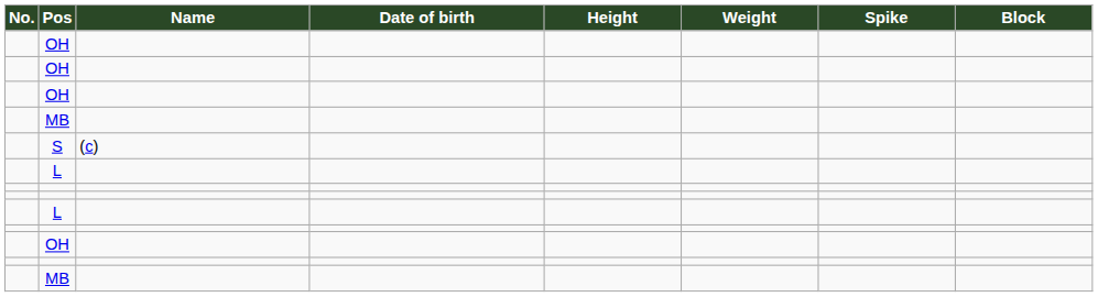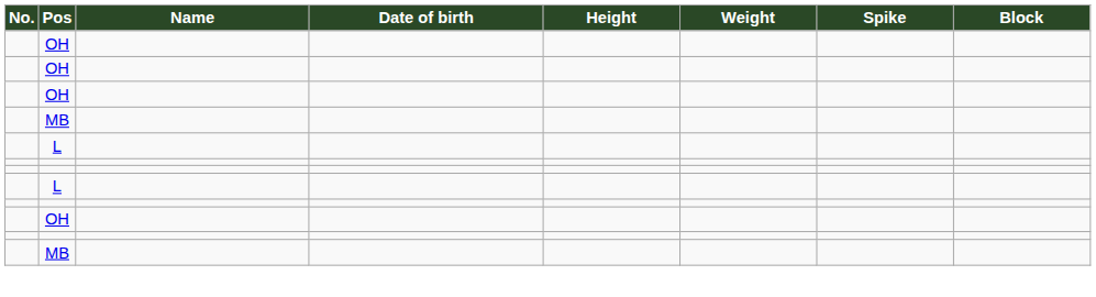 <table class="wikitable sortable" style="font-size:90%; text-align:center;">
 <tr>
 <th style="background:#2A4826; color:white;">No.</th>
 <th style="background:#2A4826; color:white;">Pos</th>
 <th style="width:14em; background:#2A4826; color:white;">Name</th>
 <th style="width:14em; background:#2A4826; color:white;">Date of birth</th>
 <th style="width:8em; background:#2A4826; color:white;">Height</th>
 <th style="width:8em; background:#2A4826; color:white;">Weight</th>
 <th style="width:8em; background:#2A4826; color:white;">Spike</th>
 <th style="width:8em; background:#2A4826; color:white;">Block</th>
 </tr>
 <tr>
 <td></td>
 <td><a href='#'>OH</a></td>
 <td align=left></td>
 <td align=right></td>
 <td></td>
 <td></td>
 <td></td>
 <td></td>
 </tr>
 <tr>
 <td></td>
 <td><a href='#'>OH</a></td>
 <td align=left></td>
 <td align=right></td>
 <td></td>
 <td></td>
 <td></td>
 <td></td>
 </tr>
 <tr>
 <td></td>
 <td><a href='#'>OH</a></td>
 <td align=left></td>
 <td align=right></td>
 <td></td>
 <td></td>
 <td></td>
 <td></td>
 </tr>
 <tr>
 <td></td>
 <td><a href='#'>MB</a></td>
 <td align=left></td>
-<td align=right></td>
-<td></td>
-<td></td>
-<td></td>
-<td></td>
-</tr>
-<tr>
-<td></td>
-<td><a href='#'>S</a></td>
-<td align=left> (<a href='#'>c</a>)</td>
 <td align=right></td>
 <td></td>
 <td></td>
 <td></td>
 <td></td>
 </tr>
 <tr>
 <td></td>
 <td><a href='#'>L</a></td>
 <td align=left></td>
 <td align=right></td>
 <td></td>
 <td></td>
 <td></td>
 <td></td>
 </tr>
 <tr>
 <td></td>
 <td></td>
 <td align=left></td>
 <td align=right></td>
 <td></td>
 <td></td>
 <td></td>
 <td></td>
 </tr>
 <tr>
 <td></td>
 <td></td>
 <td align=left></td>
 <td align=right></td>
 <td></td>
 <td></td>
 <td></td>
 <td></td>
 </tr>
 <tr>
 <td></td>
 <td><a href='#'>L</a></td>
 <td align=left></td>
 <td align=right></td>
 <td></td>
 <td></td>
 <td></td>
 <td></td>
 </tr>
 <tr>
 <td></td>
 <td></td>
 <td align=left></td>
 <td align=right></td>
 <td></td>
 <td></td>
 <td></td>
 <td></td>
 </tr>
 <tr>
 <td></td>
 <td><a href='#'>OH</a></td>
 <td align=left></td>
 <td align=right></td>
 <td></td>
 <td></td>
 <td></td>
 <td></td>
 </tr>
 <tr>
 <td></td>
 <td></td>
 <td align=left></td>
 <td align=right></td>
 <td></td>
 <td></td>
 <td></td>
 <td></td>
 </tr>
 <tr>
 <td></td>
 <td><a href='#'>MB</a></td>
 <td align=left></td>
 <td align=right></td>
 <td></td>
 <td></td>
 <td></td>
 <td></td>
 </tr>
 </table>
